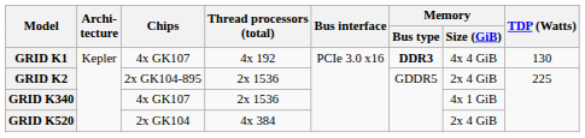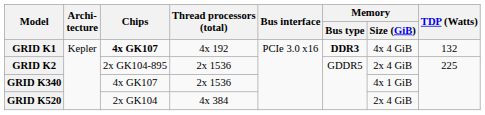 <table class="mw-datatable wikitable sortable sort-under" style="font-size:85%; text-align:center;">
 <tr>
 <th rowspan=2>Model</th>
 <th rowspan=2>Archi-<br>tecture</th>
 <th rowspan=2>Chips</th>
 <th rowspan=2>Thread processors<br>(total)</th>
 <th rowspan=2>Bus interface</th>
 <th colspan=2>Memory</th>
 <th rowspan=2><a href='#'>TDP</a> (Watts)</th>
 </tr>
 <tr>
 <th>Bus type</th>
 <th>Size (<a href='#'>GiB</a>)</th>
 </tr>
 <tr valign="top">
 <th style="text-align:center">GRID K1</th>
 <td rowspan="4">Kepler</td>
-<td>4x GK107</td>
+<td><strong>4x GK107</strong></td>
 <td>4x 192</td>
 <td rowspan="4">PCIe 3.0 x16</td>
 <td><strong>DDR3</strong></td>
 <td>4x 4 GiB</td>
-<td>130</td>
+<td>132</td>
 </tr>
 <tr valign="top">
 <th style="text-align:center;">GRID K2</th>
 <td>2x GK104-895</td>
 <td>2x 1536</td>
 <td rowspan="3">GDDR5</td>
 <td>2x 4 GiB</td>
 <td rowspan="3">225</td>
 </tr>
 <tr>
 <th>GRID K340</th>
 <td>4x GK107</td>
 <td>2x 1536</td>
 <td>4x 1 GiB</td>
 </tr>
 <tr>
 <th>GRID K520</th>
 <td>2x GK104</td>
 <td>4x 384</td>
 <td>2x 4 GiB</td>
 </tr>
 </table>
